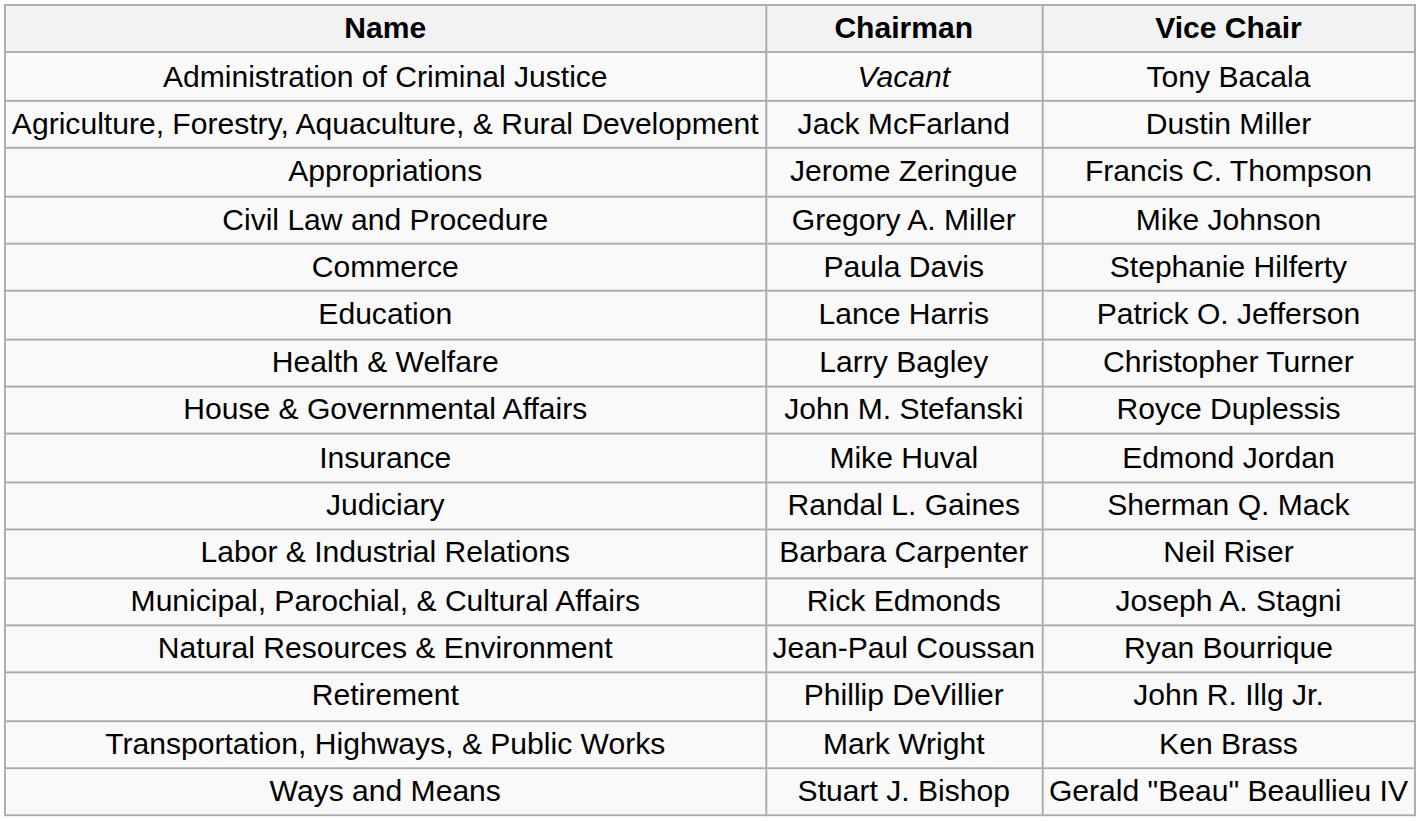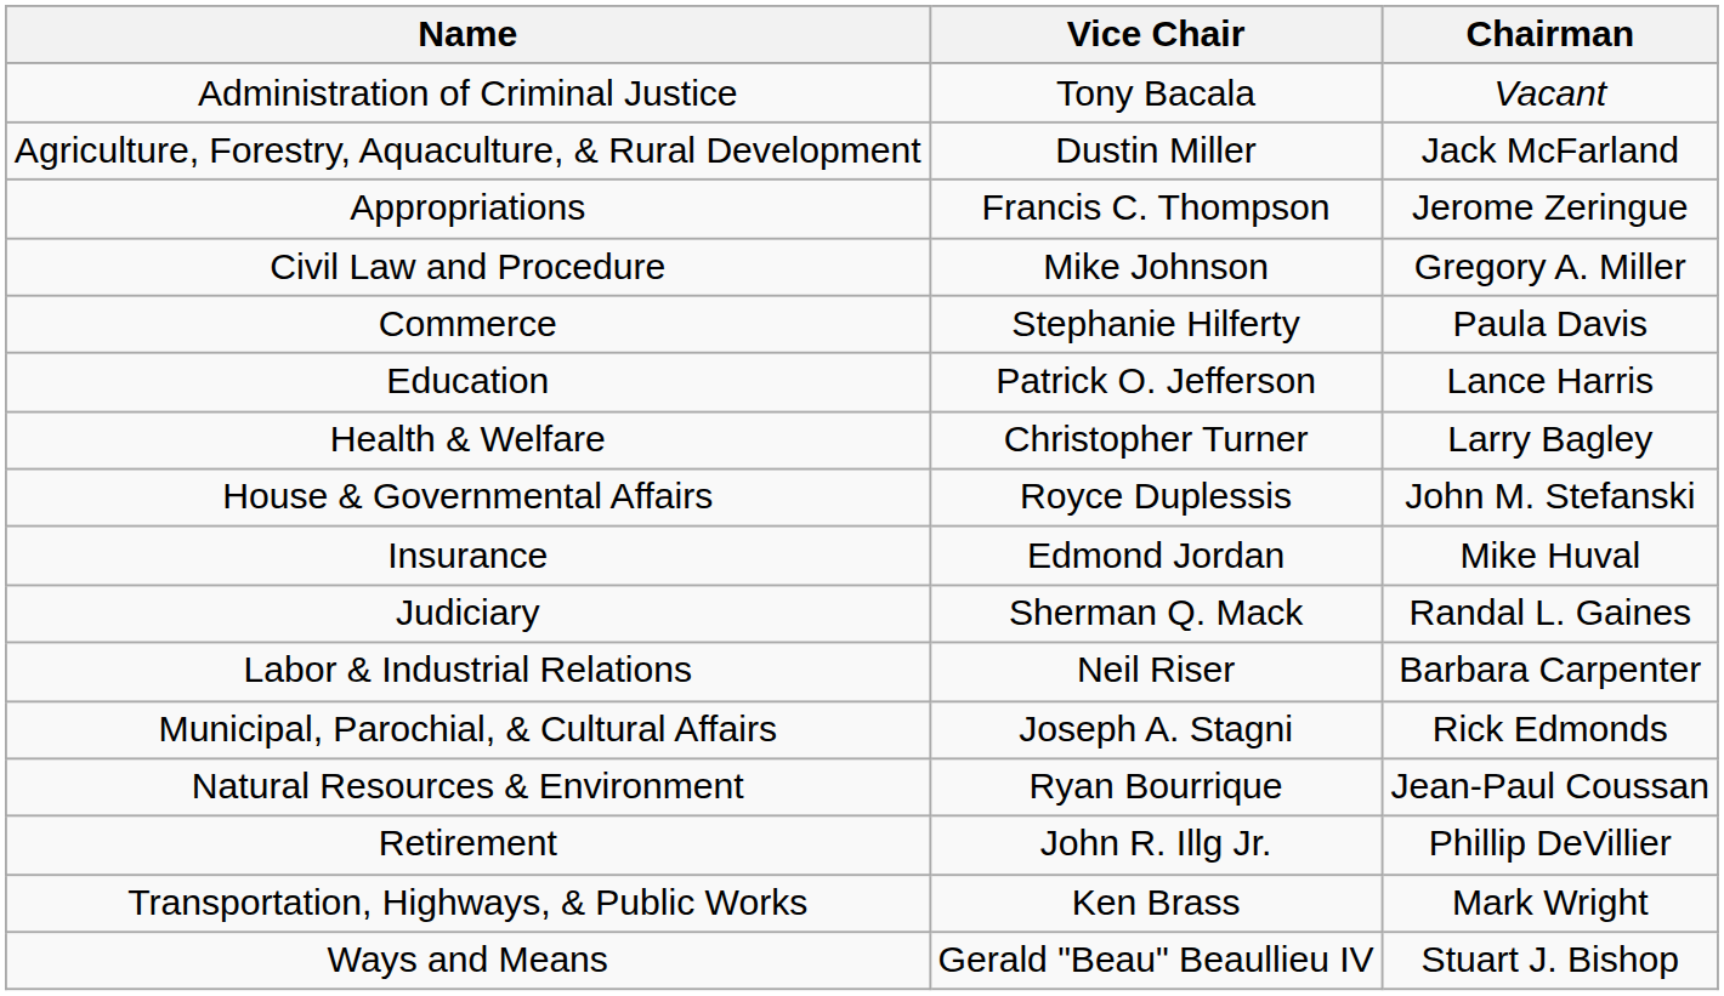 <table class="wikitable sortable mw-collapsible mw-collapsed" style="text-align:center">
 <tr style="background:#cccccc">
 <th>Name</th>
+<th>Vice Chair</th>
 <th>Chairman</th>
-<th>Vice Chair</th>
 </tr>
 <tr>
 <td>Administration of Criminal Justice</td>
+<td>Tony Bacala</td>
 <td><em>Vacant</em></td>
-<td>Tony Bacala</td>
 </tr>
 <tr>
 <td>Agriculture, Forestry, Aquaculture, & Rural Development</td>
+<td>Dustin Miller</td>
 <td>Jack McFarland</td>
-<td>Dustin Miller</td>
 </tr>
 <tr>
 <td>Appropriations</td>
+<td>Francis C. Thompson</td>
 <td>Jerome Zeringue</td>
-<td>Francis C. Thompson</td>
 </tr>
 <tr>
 <td>Civil Law and Procedure</td>
+<td>Mike Johnson</td>
 <td>Gregory A. Miller</td>
-<td>Mike Johnson</td>
 </tr>
 <tr>
 <td>Commerce</td>
+<td>Stephanie Hilferty</td>
 <td>Paula Davis</td>
-<td>Stephanie Hilferty</td>
 </tr>
 <tr>
 <td>Education</td>
+<td>Patrick O. Jefferson</td>
 <td>Lance Harris</td>
-<td>Patrick O. Jefferson</td>
 </tr>
 <tr>
 <td>Health & Welfare</td>
+<td>Christopher Turner</td>
 <td>Larry Bagley</td>
-<td>Christopher Turner</td>
 </tr>
 <tr>
 <td>House & Governmental Affairs</td>
+<td>Royce Duplessis</td>
 <td>John M. Stefanski</td>
-<td>Royce Duplessis</td>
 </tr>
 <tr>
 <td>Insurance</td>
+<td>Edmond Jordan</td>
 <td>Mike Huval</td>
-<td>Edmond Jordan</td>
 </tr>
 <tr>
 <td>Judiciary</td>
+<td>Sherman Q. Mack</td>
 <td>Randal L. Gaines</td>
-<td>Sherman Q. Mack</td>
 </tr>
 <tr>
 <td>Labor & Industrial Relations</td>
+<td>Neil Riser</td>
 <td>Barbara Carpenter</td>
-<td>Neil Riser</td>
 </tr>
 <tr>
 <td>Municipal, Parochial, & Cultural Affairs</td>
+<td>Joseph A. Stagni</td>
 <td>Rick Edmonds</td>
-<td>Joseph A. Stagni</td>
 </tr>
 <tr>
 <td>Natural Resources & Environment</td>
+<td>Ryan Bourrique</td>
 <td>Jean-Paul Coussan</td>
-<td>Ryan Bourrique</td>
 </tr>
 <tr>
 <td>Retirement</td>
+<td>John R. Illg Jr.</td>
 <td>Phillip DeVillier</td>
-<td>John R. Illg Jr.</td>
 </tr>
 <tr>
 <td>Transportation, Highways, & Public Works</td>
+<td>Ken Brass</td>
 <td>Mark Wright</td>
-<td>Ken Brass</td>
 </tr>
 <tr>
 <td>Ways and Means</td>
+<td>Gerald "Beau" Beaullieu IV</td>
 <td>Stuart J. Bishop</td>
-<td>Gerald "Beau" Beaullieu IV</td>
 </tr>
 </table>
